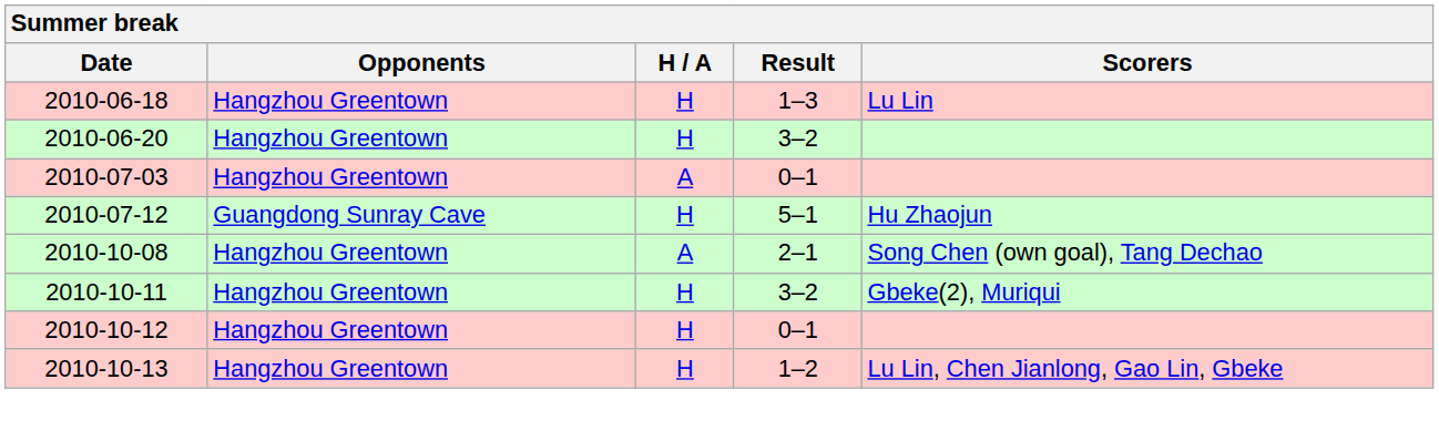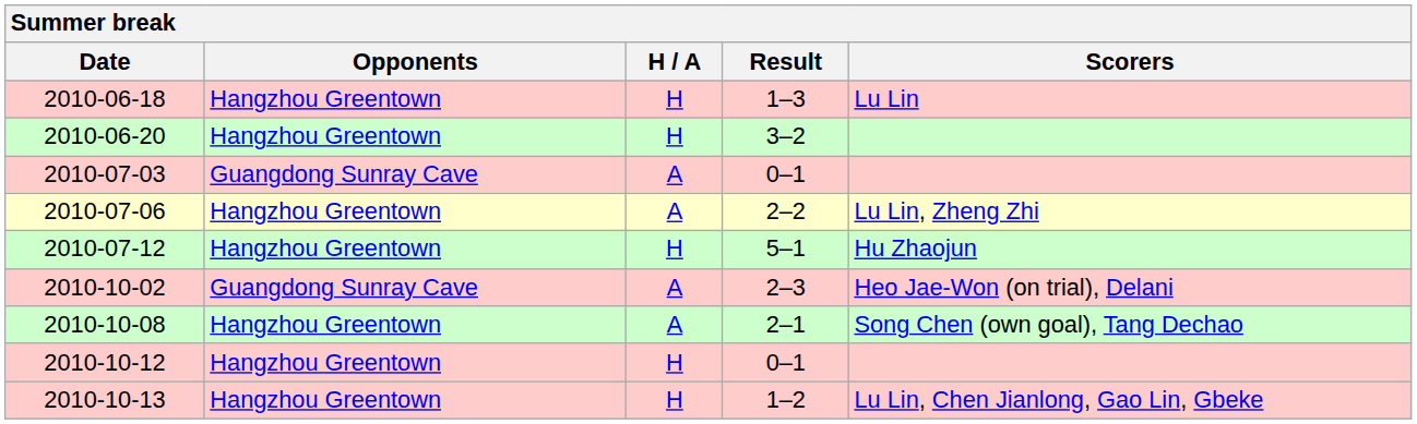 <table class="wikitable collapsible collapsed" style="width:75%; text-align:center">
 <tr>
 <th colspan="5" style="text-align:left;">Summer break</th>
 </tr>
 <tr>
 <th>Date</th>
 <th width=30%>Opponents</th>
 <th>H / A</th>
 <th>Result</th>
 <th width=40%>Scorers</th>
 </tr>
 <tr bgcolor="#ffcccc">
 <td>2010-06-18</td>
 <td align=left><a href='#'>Hangzhou Greentown</a></td>
 <td><a href='#'>H</a></td>
 <td>1–3</td>
 <td align=left><a href='#'>Lu Lin</a></td>
 </tr>
 <tr bgcolor="#ccffcc">
 <td>2010-06-20</td>
 <td align=left><a href='#'>Hangzhou Greentown</a></td>
 <td><a href='#'>H</a></td>
 <td>3–2</td>
 <td></td>
 </tr>
 <tr bgcolor="#ffcccc">
 <td>2010-07-03</td>
-<td align=left><a href='#'>Hangzhou Greentown</a></td>
+<td align=left><a href='#'>Guangdong Sunray Cave</a></td>
 <td><a href='#'>A</a></td>
 <td>0–1</td>
 <td></td>
 </tr>
+<tr bgcolor="#ffffcc">
+<td>2010-07-06</td>
+<td align=left><a href='#'>Hangzhou Greentown</a></td>
+<td><a href='#'>A</a></td>
+<td>2–2</td>
+<td align=left><a href='#'>Lu Lin</a>, <a href='#'>Zheng Zhi</a></td>
+</tr>
 <tr bgcolor="#ccffcc">
 <td>2010-07-12</td>
-<td align=left><a href='#'>Guangdong Sunray Cave</a></td>
+<td align=left><a href='#'>Hangzhou Greentown</a></td>
 <td><a href='#'>H</a></td>
 <td>5–1</td>
 <td align=left><a href='#'>Hu Zhaojun</a></td>
+</tr>
+<tr bgcolor="#ffcccc">
+<td>2010-10-02</td>
+<td align=left><a href='#'>Guangdong Sunray Cave</a></td>
+<td><a href='#'>A</a></td>
+<td>2–3</td>
+<td align=left><a href='#'>Heo Jae-Won</a> (on trial), <a href='#'>Delani</a></td>
 </tr>
 <tr bgcolor="#ccffcc">
 <td>2010-10-08</td>
 <td align=left><a href='#'>Hangzhou Greentown</a></td>
 <td><a href='#'>A</a></td>
 <td>2–1</td>
 <td align=left><a href='#'>Song Chen</a> (own goal), <a href='#'>Tang Dechao</a></td>
-</tr>
-<tr bgcolor="#ccffcc">
-<td>2010-10-11</td>
-<td align=left><a href='#'>Hangzhou Greentown</a></td>
-<td><a href='#'>H</a></td>
-<td>3–2</td>
-<td align=left><a href='#'>Gbeke</a>(2), <a href='#'>Muriqui</a></td>
 </tr>
 <tr bgcolor="#ffcccc">
 <td>2010-10-12</td>
 <td align=left><a href='#'>Hangzhou Greentown</a></td>
 <td><a href='#'>H</a></td>
 <td>0–1</td>
 <td></td>
 </tr>
 <tr bgcolor="#ffcccc">
 <td>2010-10-13</td>
 <td align=left><a href='#'>Hangzhou Greentown</a></td>
 <td><a href='#'>H</a></td>
 <td>1–2</td>
 <td align=left><a href='#'>Lu Lin</a>, <a href='#'>Chen Jianlong</a>, <a href='#'>Gao Lin</a>, <a href='#'>Gbeke</a></td>
 </tr>
 </table>
